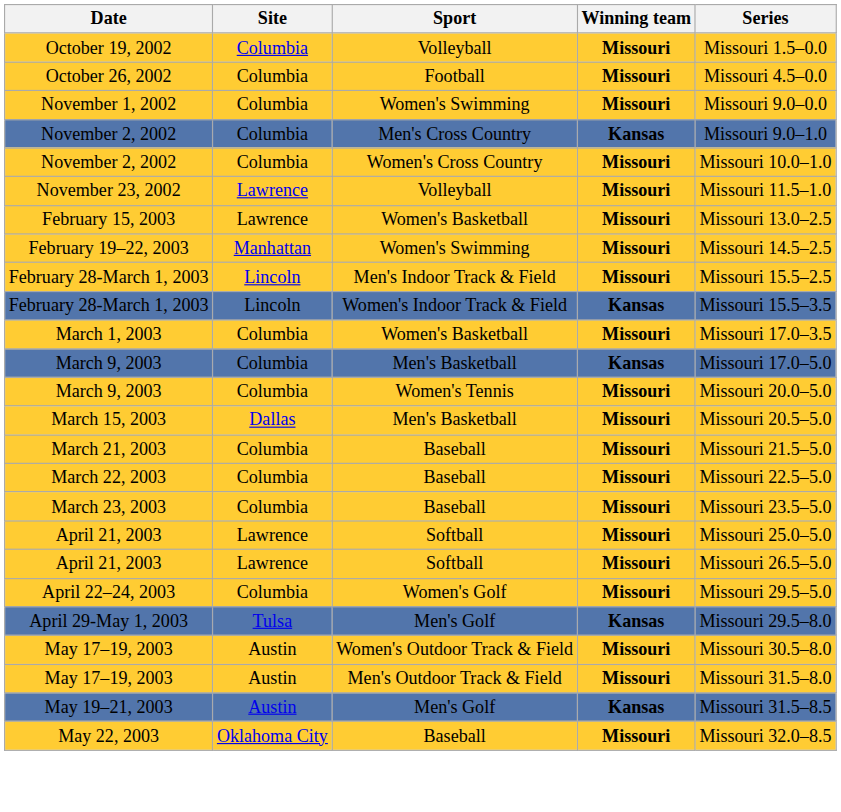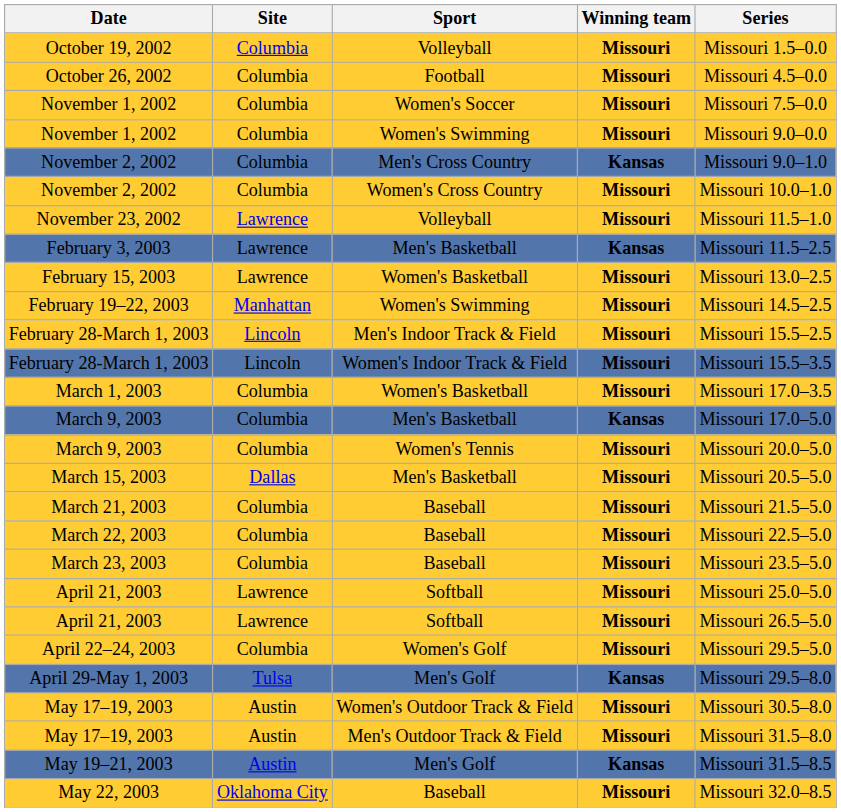 <table class="wikitable">
 <tr>
 <th>Date</th>
 <th>Site</th>
 <th>Sport</th>
 <th>Winning team</th>
 <th>Series</th>
 </tr>
 <tr align=center style="background: #ffcc33;">
 <td>October 19, 2002</td>
 <td><a href='#'>Columbia</a></td>
 <td>Volleyball</td>
 <td><strong>Missouri</strong></td>
 <td>Missouri 1.5–0.0</td>
 </tr>
 <tr align=center style="background: #ffcc33;">
 <td>October 26, 2002</td>
 <td>Columbia</td>
 <td>Football</td>
 <td><strong>Missouri</strong></td>
 <td>Missouri 4.5–0.0</td>
+</tr>
+<tr align=center style="background: #ffcc33;">
+<td>November 1, 2002</td>
+<td>Columbia</td>
+<td>Women's Soccer</td>
+<td><strong>Missouri</strong></td>
+<td>Missouri 7.5–0.0</td>
 </tr>
 <tr align=center style="background: #ffcc33;">
 <td>November 1, 2002</td>
 <td>Columbia</td>
 <td>Women's Swimming</td>
 <td><strong>Missouri</strong></td>
 <td>Missouri 9.0–0.0</td>
 </tr>
 <tr align=center style="background: #5275ab;">
 <td>November 2, 2002</td>
 <td>Columbia</td>
 <td>Men's Cross Country</td>
 <td><strong>Kansas</strong></td>
 <td>Missouri 9.0–1.0</td>
 </tr>
 <tr align=center style="background: #ffcc33;">
 <td>November 2, 2002</td>
 <td>Columbia</td>
 <td>Women's Cross Country</td>
 <td><strong>Missouri</strong></td>
 <td>Missouri 10.0–1.0</td>
 </tr>
 <tr align=center style="background: #ffcc33;">
 <td>November 23, 2002</td>
 <td><a href='#'>Lawrence</a></td>
 <td>Volleyball</td>
 <td><strong>Missouri</strong></td>
 <td>Missouri 11.5–1.0</td>
 </tr>
+<tr align=center style="background: #5275ab;">
+<td>February 3, 2003</td>
+<td>Lawrence</td>
+<td>Men's Basketball</td>
+<td><strong>Kansas</strong></td>
+<td>Missouri 11.5–2.5</td>
+</tr>
 <tr align=center style="background: #ffcc33;">
 <td>February 15, 2003</td>
 <td>Lawrence</td>
 <td>Women's Basketball</td>
 <td><strong>Missouri</strong></td>
 <td>Missouri 13.0–2.5</td>
 </tr>
 <tr align=center style="background: #ffcc33;">
 <td>February 19–22, 2003</td>
 <td><a href='#'>Manhattan</a></td>
 <td>Women's Swimming</td>
 <td><strong>Missouri</strong></td>
 <td>Missouri 14.5–2.5</td>
 </tr>
 <tr align=center style="background: #ffcc33;">
 <td>February 28-March 1, 2003</td>
 <td><a href='#'>Lincoln</a></td>
 <td>Men's Indoor Track & Field</td>
 <td><strong>Missouri</strong></td>
 <td>Missouri 15.5–2.5</td>
 </tr>
 <tr align=center style="background: #5275ab;">
 <td>February 28-March 1, 2003</td>
 <td>Lincoln</td>
 <td>Women's Indoor Track & Field</td>
-<td><strong>Kansas</strong></td>
+<td><strong>Missouri</strong></td>
 <td>Missouri 15.5–3.5</td>
 </tr>
 <tr align=center style="background: #ffcc33;">
 <td>March 1, 2003</td>
 <td>Columbia</td>
 <td>Women's Basketball</td>
 <td><strong>Missouri</strong></td>
 <td>Missouri 17.0–3.5</td>
 </tr>
 <tr align=center style="background: #5275ab;">
 <td>March 9, 2003</td>
 <td>Columbia</td>
 <td>Men's Basketball</td>
 <td><strong>Kansas</strong></td>
 <td>Missouri 17.0–5.0</td>
 </tr>
 <tr align=center style="background: #ffcc33;">
 <td>March 9, 2003</td>
 <td>Columbia</td>
 <td>Women's Tennis</td>
 <td><strong>Missouri</strong></td>
 <td>Missouri 20.0–5.0</td>
 </tr>
 <tr align=center style="background: #ffcc33;">
 <td>March 15, 2003</td>
 <td><a href='#'>Dallas</a></td>
 <td>Men's Basketball</td>
 <td><strong>Missouri</strong></td>
 <td>Missouri 20.5–5.0</td>
 </tr>
 <tr align=center style="background: #ffcc33;">
 <td>March 21, 2003</td>
 <td>Columbia</td>
 <td>Baseball</td>
 <td><strong>Missouri</strong></td>
 <td>Missouri 21.5–5.0</td>
 </tr>
 <tr align=center style="background: #ffcc33;">
 <td>March 22, 2003</td>
 <td>Columbia</td>
 <td>Baseball</td>
 <td><strong>Missouri</strong></td>
 <td>Missouri 22.5–5.0</td>
 </tr>
 <tr align=center style="background: #ffcc33;">
 <td>March 23, 2003</td>
 <td>Columbia</td>
 <td>Baseball</td>
 <td><strong>Missouri</strong></td>
 <td>Missouri 23.5–5.0</td>
 </tr>
 <tr align=center style="background: #ffcc33;">
 <td>April 21, 2003</td>
 <td>Lawrence</td>
 <td>Softball</td>
 <td><strong>Missouri</strong></td>
 <td>Missouri 25.0–5.0</td>
 </tr>
 <tr align=center style="background: #ffcc33;">
 <td>April 21, 2003</td>
 <td>Lawrence</td>
 <td>Softball</td>
 <td><strong>Missouri</strong></td>
 <td>Missouri 26.5–5.0</td>
 </tr>
 <tr align=center style="background: #ffcc33;">
 <td>April 22–24, 2003</td>
 <td>Columbia</td>
 <td>Women's Golf</td>
 <td><strong>Missouri</strong></td>
 <td>Missouri 29.5–5.0</td>
 </tr>
 <tr align=center style="background: #5275ab;">
 <td>April 29-May 1, 2003</td>
 <td><a href='#'>Tulsa</a></td>
 <td>Men's Golf</td>
 <td><strong>Kansas</strong></td>
 <td>Missouri 29.5–8.0</td>
 </tr>
 <tr align=center style="background: #ffcc33;">
 <td>May 17–19, 2003</td>
 <td>Austin</td>
 <td>Women's Outdoor Track & Field</td>
 <td><strong>Missouri</strong></td>
 <td>Missouri 30.5–8.0</td>
 </tr>
 <tr align=center style="background: #ffcc33;">
 <td>May 17–19, 2003</td>
 <td>Austin</td>
 <td>Men's Outdoor Track & Field</td>
 <td><strong>Missouri</strong></td>
 <td>Missouri 31.5–8.0</td>
 </tr>
 <tr align=center style="background: #5275ab;">
 <td>May 19–21, 2003</td>
 <td><a href='#'>Austin</a></td>
 <td>Men's Golf</td>
 <td><strong>Kansas</strong></td>
 <td>Missouri 31.5–8.5</td>
 </tr>
 <tr align=center style="background: #ffcc33;">
 <td>May 22, 2003</td>
 <td><a href='#'>Oklahoma City</a></td>
 <td>Baseball</td>
 <td><strong>Missouri</strong></td>
 <td>Missouri 32.0–8.5</td>
 </tr>
 </table>
